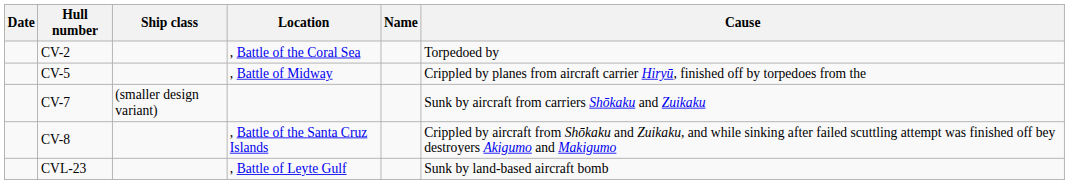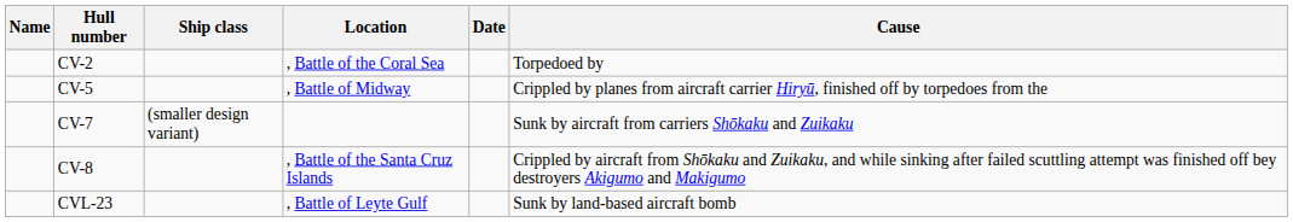 <table class="wikitable sortable">
 <tr>
-<th>Date</th>
+<th>Name</th>
 <th>Hull number</th>
 <th>Ship class</th>
 <th>Location</th>
-<th>Name</th>
+<th>Date</th>
 <th>Cause</th>
 </tr>
 <tr>
 <td></td>
 <td>CV-2</td>
 <td></td>
 <td>, <a href='#'>Battle of the Coral Sea</a></td>
 <td></td>
 <td>Torpedoed by </td>
 </tr>
 <tr>
 <td></td>
 <td>CV-5</td>
 <td></td>
 <td>, <a href='#'>Battle of Midway</a></td>
 <td></td>
 <td>Crippled by planes from aircraft carrier <em><a href='#'>Hiryū</a></em>, finished off by torpedoes from the </td>
 </tr>
 <tr>
 <td></td>
 <td>CV-7</td>
 <td> (smaller design variant)</td>
 <td></td>
 <td></td>
 <td>Sunk by aircraft from carriers <a href='#'><em>Shōkaku</em></a> and <em><a href='#'>Zuikaku</a></em></td>
 </tr>
 <tr>
 <td></td>
 <td>CV-8</td>
 <td></td>
 <td>, <a href='#'>Battle of the Santa Cruz Islands</a></td>
 <td></td>
 <td>Crippled by aircraft from <em>Shōkaku</em> and <em>Zuikaku</em>, and while sinking after failed scuttling attempt was finished off bey destroyers <em><a href='#'>Akigumo</a></em> and <em><a href='#'>Makigumo</a></em></td>
 </tr>
 <tr>
 <td></td>
 <td>CVL-23</td>
 <td></td>
 <td>, <a href='#'>Battle of Leyte Gulf</a></td>
 <td></td>
 <td>Sunk by land-based aircraft bomb</td>
 </tr>
 </table>
